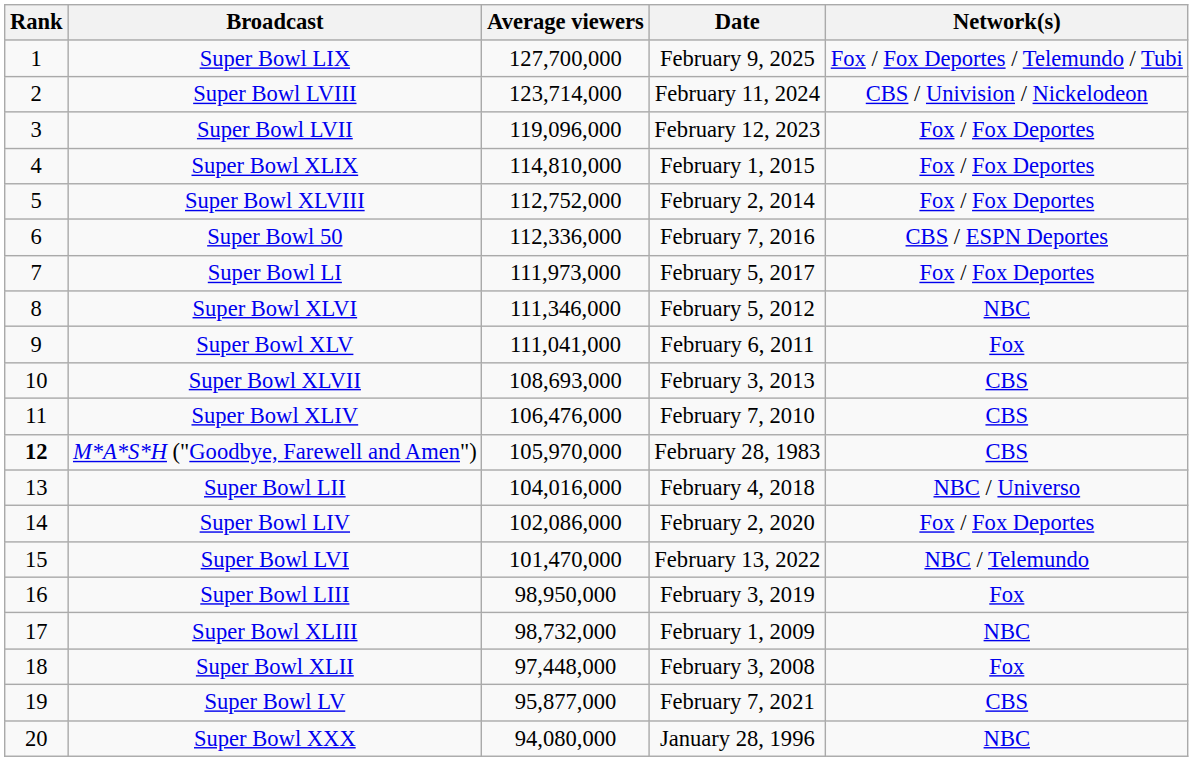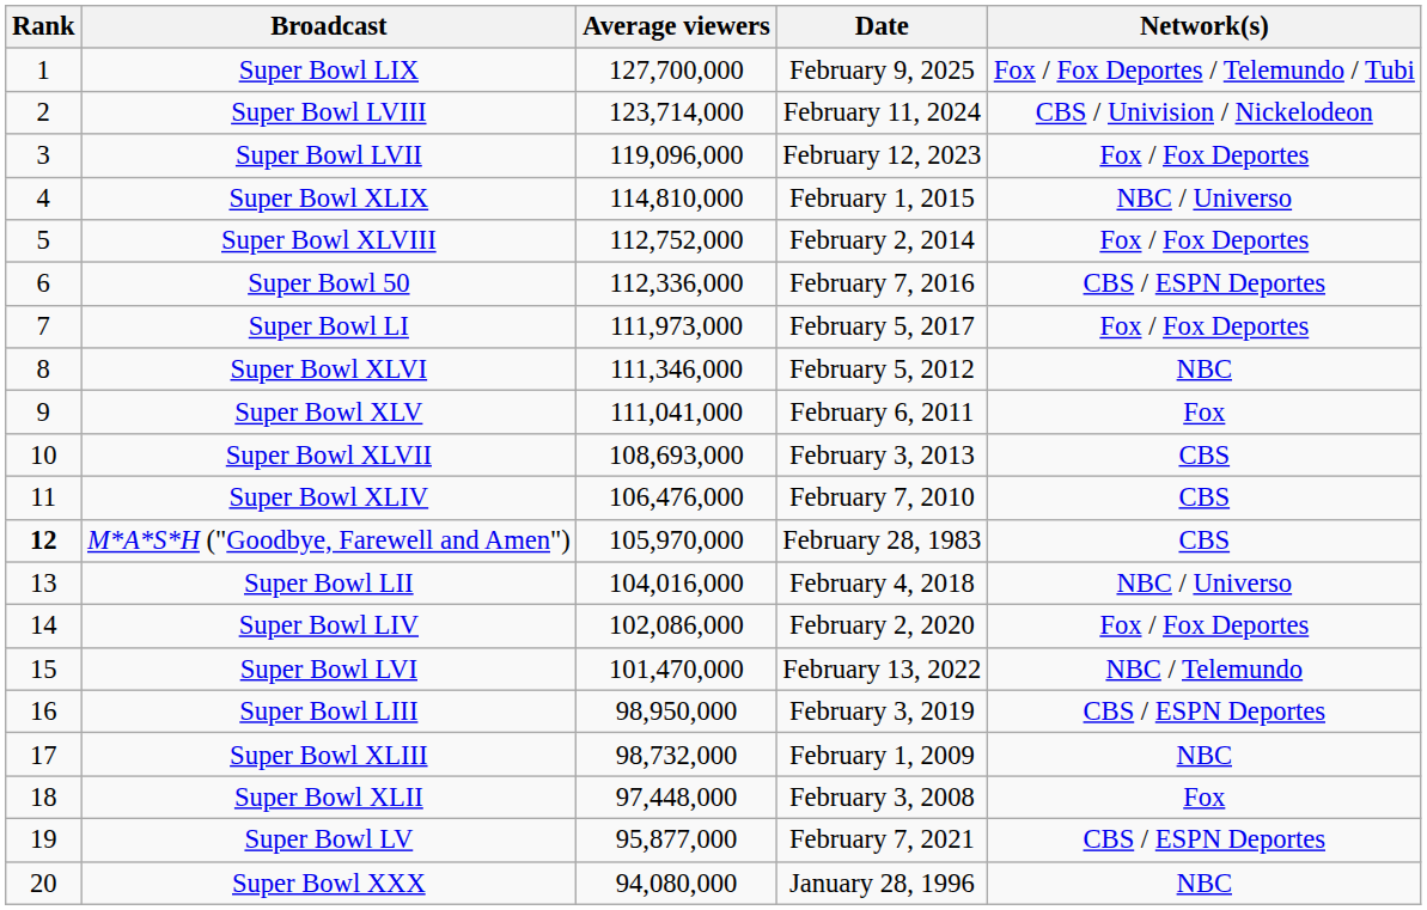 <table class="wikitable sortable" style="text-align:center;">
 <tr>
 <th>Rank</th>
 <th>Broadcast</th>
 <th>Average viewers</th>
 <th>Date</th>
 <th>Network(s)</th>
 </tr>
 <tr>
 <td>1</td>
 <td><a href='#'>Super Bowl LIX</a></td>
 <td>127,700,000</td>
 <td>February 9, 2025</td>
 <td><a href='#'>Fox</a> / <a href='#'>Fox Deportes</a> / <a href='#'>Telemundo</a> / <a href='#'>Tubi</a></td>
 </tr>
 <tr>
 <td>2</td>
 <td><a href='#'>Super Bowl LVIII</a></td>
 <td>123,714,000</td>
 <td>February 11, 2024</td>
 <td><a href='#'>CBS</a> / <a href='#'>Univision</a> / <a href='#'>Nickelodeon</a></td>
 </tr>
 <tr>
 <td>3</td>
 <td><a href='#'>Super Bowl LVII</a></td>
 <td>119,096,000</td>
 <td>February 12, 2023</td>
 <td><a href='#'>Fox</a> / <a href='#'>Fox Deportes</a></td>
 </tr>
 <tr>
 <td>4</td>
 <td><a href='#'>Super Bowl XLIX</a></td>
 <td>114,810,000</td>
 <td>February 1, 2015</td>
-<td><a href='#'>Fox</a> / <a href='#'>Fox Deportes</a></td>
+<td><a href='#'>NBC</a> / <a href='#'>Universo</a></td>
 </tr>
 <tr>
 <td>5</td>
 <td><a href='#'>Super Bowl XLVIII</a></td>
 <td>112,752,000</td>
 <td>February 2, 2014</td>
 <td><a href='#'>Fox</a> / <a href='#'>Fox Deportes</a></td>
 </tr>
 <tr>
 <td>6</td>
 <td><a href='#'>Super Bowl 50</a></td>
 <td>112,336,000</td>
 <td>February 7, 2016</td>
 <td><a href='#'>CBS</a> / <a href='#'>ESPN Deportes</a></td>
 </tr>
 <tr>
 <td>7</td>
 <td><a href='#'>Super Bowl LI</a></td>
 <td>111,973,000</td>
 <td>February 5, 2017</td>
 <td><a href='#'>Fox</a> / <a href='#'>Fox Deportes</a></td>
 </tr>
 <tr>
 <td>8</td>
 <td><a href='#'>Super Bowl XLVI</a></td>
 <td>111,346,000</td>
 <td>February 5, 2012</td>
 <td><a href='#'>NBC</a></td>
 </tr>
 <tr>
 <td>9</td>
 <td><a href='#'>Super Bowl XLV</a></td>
 <td>111,041,000</td>
 <td>February 6, 2011</td>
 <td><a href='#'>Fox</a></td>
 </tr>
 <tr>
 <td>10</td>
 <td><a href='#'>Super Bowl XLVII</a></td>
 <td>108,693,000</td>
 <td>February 3, 2013</td>
 <td><a href='#'>CBS</a></td>
 </tr>
 <tr>
 <td>11</td>
 <td><a href='#'>Super Bowl XLIV</a></td>
 <td>106,476,000</td>
 <td>February 7, 2010</td>
 <td><a href='#'>CBS</a></td>
 </tr>
 <tr>
 <td><strong>12</strong></td>
 <td><a href='#'><em>M*A*S*H</em></a> ("<a href='#'>Goodbye, Farewell and Amen</a>")</td>
 <td>105,970,000</td>
 <td>February 28, 1983</td>
 <td><a href='#'>CBS</a></td>
 </tr>
 <tr>
 <td>13</td>
 <td><a href='#'>Super Bowl LII</a></td>
 <td>104,016,000</td>
 <td>February 4, 2018</td>
 <td><a href='#'>NBC</a> / <a href='#'>Universo</a></td>
 </tr>
 <tr>
 <td>14</td>
 <td><a href='#'>Super Bowl LIV</a></td>
 <td>102,086,000</td>
 <td>February 2, 2020</td>
 <td><a href='#'>Fox</a> / <a href='#'>Fox Deportes</a></td>
 </tr>
 <tr>
 <td>15</td>
 <td><a href='#'>Super Bowl LVI</a></td>
 <td>101,470,000</td>
 <td>February 13, 2022</td>
 <td><a href='#'>NBC</a> / <a href='#'>Telemundo</a></td>
 </tr>
 <tr>
 <td>16</td>
 <td><a href='#'>Super Bowl LIII</a></td>
 <td>98,950,000</td>
 <td>February 3, 2019</td>
-<td><a href='#'>Fox</a></td>
+<td><a href='#'>CBS</a> / <a href='#'>ESPN Deportes</a></td>
 </tr>
 <tr>
 <td>17</td>
 <td><a href='#'>Super Bowl XLIII</a></td>
 <td>98,732,000</td>
 <td>February 1, 2009</td>
 <td><a href='#'>NBC</a></td>
 </tr>
 <tr>
 <td>18</td>
 <td><a href='#'>Super Bowl XLII</a></td>
 <td>97,448,000</td>
 <td>February 3, 2008</td>
 <td><a href='#'>Fox</a></td>
 </tr>
 <tr>
 <td>19</td>
 <td><a href='#'>Super Bowl LV</a></td>
 <td>95,877,000</td>
 <td>February 7, 2021</td>
-<td><a href='#'>CBS</a></td>
+<td><a href='#'>CBS</a> / <a href='#'>ESPN Deportes</a></td>
 </tr>
 <tr>
 <td>20</td>
 <td><a href='#'>Super Bowl XXX</a></td>
 <td>94,080,000</td>
 <td>January 28, 1996</td>
 <td><a href='#'>NBC</a></td>
 </tr>
 </table>
